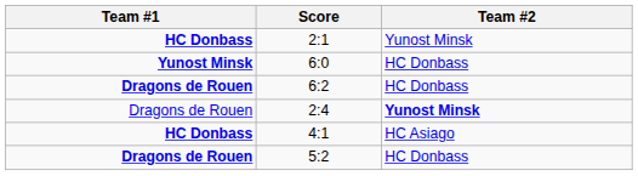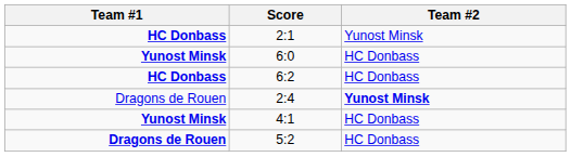 <table class="wikitable" style="text-align: center;">
 <tr>
 <th width=22%>Team #1</th>
 <th width=11%>Score</th>
 <th width=22%>Team #2</th>
 </tr>
 <tr>
 <td style="text-align: right;"><strong><a href='#'>HC Donbass</a></strong> </td>
 <td>2:1</td>
 <td style="text-align: left;"> <a href='#'>Yunost Minsk</a></td>
 </tr>
 <tr>
 <td style="text-align: right;"><strong><a href='#'>Yunost Minsk</a></strong> </td>
 <td>6:0</td>
 <td style="text-align: left;"> <a href='#'>HC Donbass</a></td>
 </tr>
 <tr>
-<td style="text-align: right;"><strong><a href='#'>Dragons de Rouen</a></strong> </td>
+<td style="text-align: right;"><strong><a href='#'>HC Donbass</a></strong> </td>
 <td>6:2</td>
 <td style="text-align: left;"> <a href='#'>HC Donbass</a></td>
 </tr>
 <tr>
 <td style="text-align: right;"><a href='#'>Dragons de Rouen</a> </td>
 <td>2:4</td>
 <td style="text-align: left;"> <strong><a href='#'>Yunost Minsk</a></strong></td>
 </tr>
 <tr>
-<td style="text-align: right;"><strong><a href='#'>HC Donbass</a></strong> </td>
+<td style="text-align: right;"><strong><a href='#'>Yunost Minsk</a></strong> </td>
 <td>4:1</td>
-<td style="text-align: left;"> <a href='#'>HC Asiago</a></td>
+<td style="text-align: left;"> <a href='#'>HC Donbass</a></td>
 </tr>
 <tr>
 <td style="text-align: right;"><strong><a href='#'>Dragons de Rouen</a></strong> </td>
 <td>5:2</td>
 <td style="text-align: left;"> <a href='#'>HC Donbass</a></td>
 </tr>
 </table>
